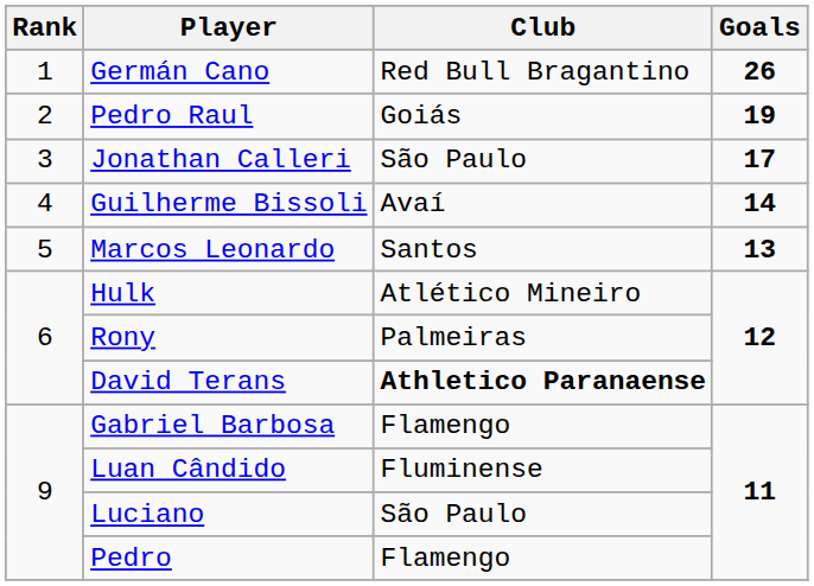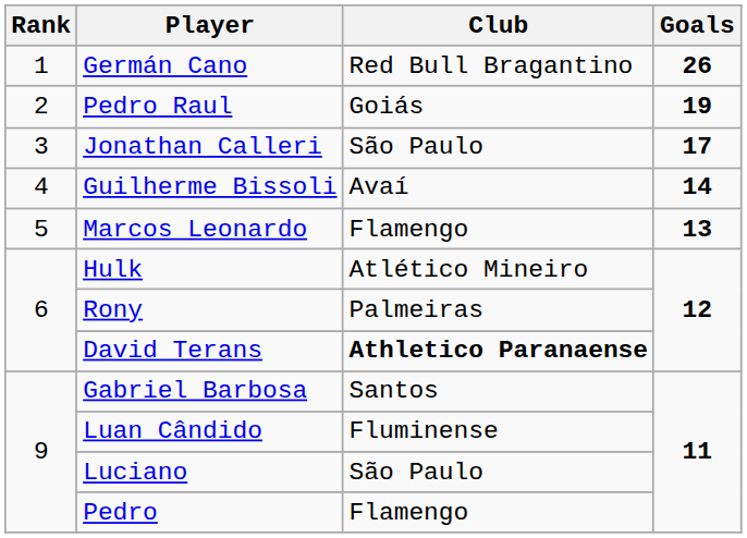 <table class="wikitable" style="text-align:center">
 <tr>
 <th>Rank</th>
 <th>Player</th>
 <th>Club</th>
 <th>Goals</th>
 </tr>
 <tr>
 <td>1</td>
 <td align="left"> <a href='#'>Germán Cano</a></td>
 <td align="left">Red Bull Bragantino</td>
 <td><strong>26</strong></td>
 </tr>
 <tr>
 <td>2</td>
 <td align="left"> <a href='#'>Pedro Raul</a></td>
 <td align="left">Goiás</td>
 <td><strong>19</strong></td>
 </tr>
 <tr>
 <td>3</td>
 <td align="left"> <a href='#'>Jonathan Calleri</a></td>
 <td align="left">São Paulo</td>
 <td><strong>17</strong></td>
 </tr>
 <tr>
 <td>4</td>
 <td align="left"> <a href='#'>Guilherme Bissoli</a></td>
 <td align="left">Avaí</td>
 <td><strong>14</strong></td>
 </tr>
 <tr>
 <td>5</td>
 <td align="left"> <a href='#'>Marcos Leonardo</a></td>
-<td align="left">Santos</td>
+<td align="left">Flamengo</td>
 <td><strong>13</strong></td>
 </tr>
 <tr>
 <td rowspan="3">6</td>
 <td align="left"> <a href='#'>Hulk</a></td>
 <td align="left">Atlético Mineiro</td>
 <td rowspan="3"><strong>12</strong></td>
 </tr>
 <tr>
 <td align="left"> <a href='#'>Rony</a></td>
 <td align="left">Palmeiras</td>
 </tr>
 <tr>
 <td align="left"> <a href='#'>David Terans</a></td>
 <td align="left"><strong>Athletico Paranaense</strong></td>
 </tr>
 <tr>
 <td rowspan="4">9</td>
 <td align="left"> <a href='#'>Gabriel Barbosa</a></td>
-<td align="left">Flamengo</td>
+<td align="left">Santos</td>
 <td rowspan="4"><strong>11</strong></td>
 </tr>
 <tr>
 <td align="left"> <a href='#'>Luan Cândido</a></td>
 <td align="left">Fluminense</td>
 </tr>
 <tr>
 <td align="left"> <a href='#'>Luciano</a></td>
 <td align="left">São Paulo</td>
 </tr>
 <tr>
 <td align="left"> <a href='#'>Pedro</a></td>
 <td align="left">Flamengo</td>
 </tr>
 </table>
